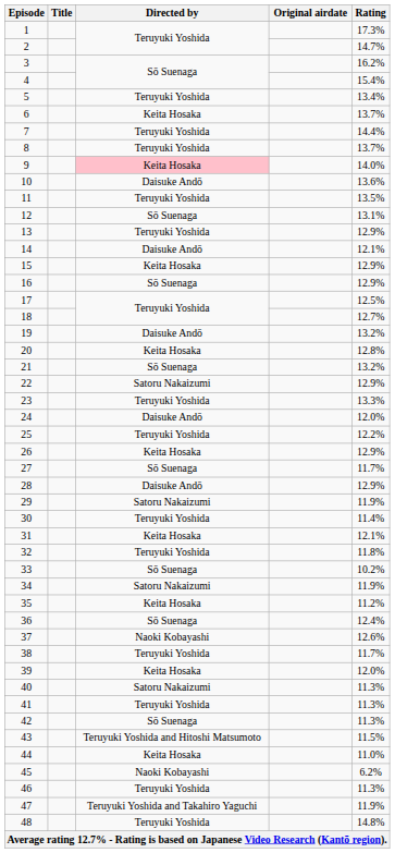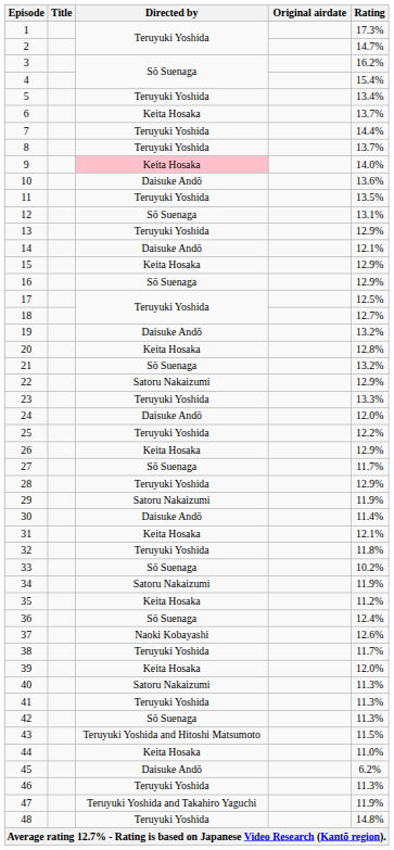 <table class="wikitable" style="text-align: center;">
 <tr>
 <th>Episode</th>
 <th>Title</th>
 <th>Directed by</th>
 <th>Original airdate</th>
 <th>Rating</th>
 </tr>
 <tr>
 <td>1</td>
 <td></td>
 <td rowspan=2>Teruyuki Yoshida</td>
 <td></td>
 <td><span>17.3%</span></td>
 </tr>
 <tr>
 <td>2</td>
 <td></td>
 <td></td>
 <td>14.7%</td>
 </tr>
 <tr>
 <td>3</td>
 <td></td>
 <td rowspan=2>Sō Suenaga</td>
 <td></td>
 <td>16.2%</td>
 </tr>
 <tr>
 <td>4</td>
 <td></td>
 <td></td>
 <td>15.4%</td>
 </tr>
 <tr>
 <td>5</td>
 <td></td>
 <td>Teruyuki Yoshida</td>
 <td></td>
 <td>13.4%</td>
 </tr>
 <tr>
 <td>6</td>
 <td></td>
 <td>Keita Hosaka</td>
 <td></td>
 <td>13.7%</td>
 </tr>
 <tr>
 <td>7</td>
 <td></td>
 <td>Teruyuki Yoshida</td>
 <td></td>
 <td>14.4%</td>
 </tr>
 <tr>
 <td>8</td>
 <td></td>
 <td>Teruyuki Yoshida</td>
 <td></td>
 <td>13.7%</td>
 </tr>
 <tr>
 <td>9</td>
 <td></td>
 <td style="background: pink;">Keita Hosaka</td>
 <td></td>
 <td>14.0%</td>
 </tr>
 <tr>
 <td>10</td>
 <td></td>
 <td>Daisuke Andō</td>
 <td></td>
 <td>13.6%</td>
 </tr>
 <tr>
 <td>11</td>
 <td></td>
 <td>Teruyuki Yoshida</td>
 <td></td>
 <td>13.5%</td>
 </tr>
 <tr>
 <td>12</td>
 <td></td>
 <td>Sō Suenaga</td>
 <td></td>
 <td>13.1%</td>
 </tr>
 <tr>
 <td>13</td>
 <td></td>
 <td>Teruyuki Yoshida</td>
 <td></td>
 <td>12.9%</td>
 </tr>
 <tr>
 <td>14</td>
 <td></td>
 <td>Daisuke Andō</td>
 <td></td>
 <td>12.1%</td>
 </tr>
 <tr>
 <td>15</td>
 <td></td>
 <td>Keita Hosaka</td>
 <td></td>
 <td>12.9%</td>
 </tr>
 <tr>
 <td>16</td>
 <td></td>
 <td>Sō Suenaga</td>
 <td></td>
 <td>12.9%</td>
 </tr>
 <tr>
 <td>17</td>
 <td></td>
 <td rowspan=2>Teruyuki Yoshida</td>
 <td></td>
 <td>12.5%</td>
 </tr>
 <tr>
 <td>18</td>
 <td></td>
 <td></td>
 <td>12.7%</td>
 </tr>
 <tr>
 <td>19</td>
 <td></td>
 <td>Daisuke Andō</td>
 <td></td>
 <td>13.2%</td>
 </tr>
 <tr>
 <td>20</td>
 <td></td>
 <td>Keita Hosaka</td>
 <td></td>
 <td>12.8%</td>
 </tr>
 <tr>
 <td>21</td>
 <td></td>
 <td>Sō Suenaga</td>
 <td></td>
 <td>13.2%</td>
 </tr>
 <tr>
 <td>22</td>
 <td></td>
 <td>Satoru Nakaizumi</td>
 <td></td>
 <td>12.9%</td>
 </tr>
 <tr>
 <td>23</td>
 <td></td>
 <td>Teruyuki Yoshida</td>
 <td></td>
 <td>13.3%</td>
 </tr>
 <tr>
 <td>24</td>
 <td></td>
 <td>Daisuke Andō</td>
 <td></td>
 <td>12.0%</td>
 </tr>
 <tr>
 <td>25</td>
 <td></td>
 <td>Teruyuki Yoshida</td>
 <td></td>
 <td>12.2%</td>
 </tr>
 <tr>
 <td>26</td>
 <td></td>
 <td>Keita Hosaka</td>
 <td></td>
 <td>12.9%</td>
 </tr>
 <tr>
 <td>27</td>
 <td></td>
 <td>Sō Suenaga</td>
 <td></td>
 <td>11.7%</td>
 </tr>
 <tr>
 <td>28</td>
 <td></td>
-<td>Daisuke Andō</td>
+<td>Teruyuki Yoshida</td>
 <td></td>
 <td>12.9%</td>
 </tr>
 <tr>
 <td>29</td>
 <td></td>
 <td>Satoru Nakaizumi</td>
 <td></td>
 <td>11.9%</td>
 </tr>
 <tr>
 <td>30</td>
 <td></td>
-<td>Teruyuki Yoshida</td>
+<td>Daisuke Andō</td>
 <td></td>
 <td>11.4%</td>
 </tr>
 <tr>
 <td>31</td>
 <td></td>
 <td>Keita Hosaka</td>
 <td></td>
 <td>12.1%</td>
 </tr>
 <tr>
 <td>32</td>
 <td></td>
 <td>Teruyuki Yoshida</td>
 <td></td>
 <td>11.8%</td>
 </tr>
 <tr>
 <td>33</td>
 <td></td>
 <td>Sō Suenaga</td>
 <td></td>
 <td>10.2%</td>
 </tr>
 <tr>
 <td>34</td>
 <td></td>
 <td>Satoru Nakaizumi</td>
 <td></td>
 <td>11.9%</td>
 </tr>
 <tr>
 <td>35</td>
 <td></td>
 <td>Keita Hosaka</td>
 <td></td>
 <td>11.2%</td>
 </tr>
 <tr>
 <td>36</td>
 <td></td>
 <td>Sō Suenaga</td>
 <td></td>
 <td>12.4%</td>
 </tr>
 <tr>
 <td>37</td>
 <td></td>
 <td>Naoki Kobayashi</td>
 <td></td>
 <td>12.6%</td>
 </tr>
 <tr>
 <td>38</td>
 <td></td>
 <td>Teruyuki Yoshida</td>
 <td></td>
 <td>11.7%</td>
 </tr>
 <tr>
 <td>39</td>
 <td></td>
 <td>Keita Hosaka</td>
 <td></td>
 <td>12.0%</td>
 </tr>
 <tr>
 <td>40</td>
 <td></td>
 <td>Satoru Nakaizumi</td>
 <td></td>
 <td>11.3%</td>
 </tr>
 <tr>
 <td>41</td>
 <td></td>
 <td>Teruyuki Yoshida</td>
 <td></td>
 <td>11.3%</td>
 </tr>
 <tr>
 <td>42</td>
 <td></td>
 <td>Sō Suenaga</td>
 <td></td>
 <td>11.3%</td>
 </tr>
 <tr>
 <td>43</td>
 <td></td>
 <td>Teruyuki Yoshida and Hitoshi Matsumoto</td>
 <td></td>
 <td>11.5%</td>
 </tr>
 <tr>
 <td>44</td>
 <td></td>
 <td>Keita Hosaka</td>
 <td></td>
 <td>11.0%</td>
 </tr>
 <tr>
 <td>45</td>
 <td></td>
-<td>Naoki Kobayashi</td>
+<td>Daisuke Andō</td>
 <td></td>
 <td><span>6.2%</span></td>
 </tr>
 <tr>
 <td>46</td>
 <td></td>
 <td>Teruyuki Yoshida</td>
 <td></td>
 <td>11.3%</td>
 </tr>
 <tr>
 <td>47</td>
 <td></td>
 <td>Teruyuki Yoshida and Takahiro Yaguchi</td>
 <td></td>
 <td>11.9%</td>
 </tr>
 <tr>
 <td>48</td>
 <td></td>
 <td>Teruyuki Yoshida</td>
 <td></td>
 <td>14.8%</td>
 </tr>
 <tr>
 <th colspan="5">Average rating 12.7% - Rating is based on Japanese <a href='#'>Video Research</a> (<a href='#'>Kantō region</a>).</th>
 </tr>
 </table>
